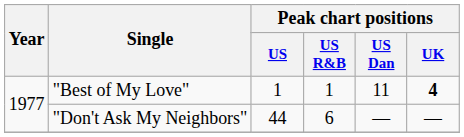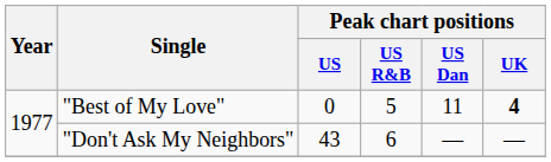 <table class="wikitable" style="text-align:center;">
 <tr>
 <th rowspan="2">Year</th>
 <th rowspan="2">Single</th>
 <th colspan="4">Peak chart positions</th>
 </tr>
 <tr style="font-size:smaller;">
 <th width="40"><a href='#'>US</a><br></th>
 <th width="40"><a href='#'>US<br>R&B</a><br></th>
 <th width="40"><a href='#'>US<br>Dan</a><br></th>
 <th width="40"><a href='#'>UK</a><br></th>
 </tr>
 <tr>
 <td rowspan="2">1977</td>
 <td align="left">"Best of My Love"</td>
-<td>1</td>
-<td>1</td>
+<td>0</td>
+<td>5</td>
 <td>11</td>
 <td><strong>4</strong></td>
 </tr>
 <tr>
 <td align="left">"Don't Ask My Neighbors"</td>
-<td>44</td>
+<td>43</td>
 <td>6</td>
 <td>—</td>
 <td>—</td>
 </tr>
 <tr>
 </tr>
 </table>
